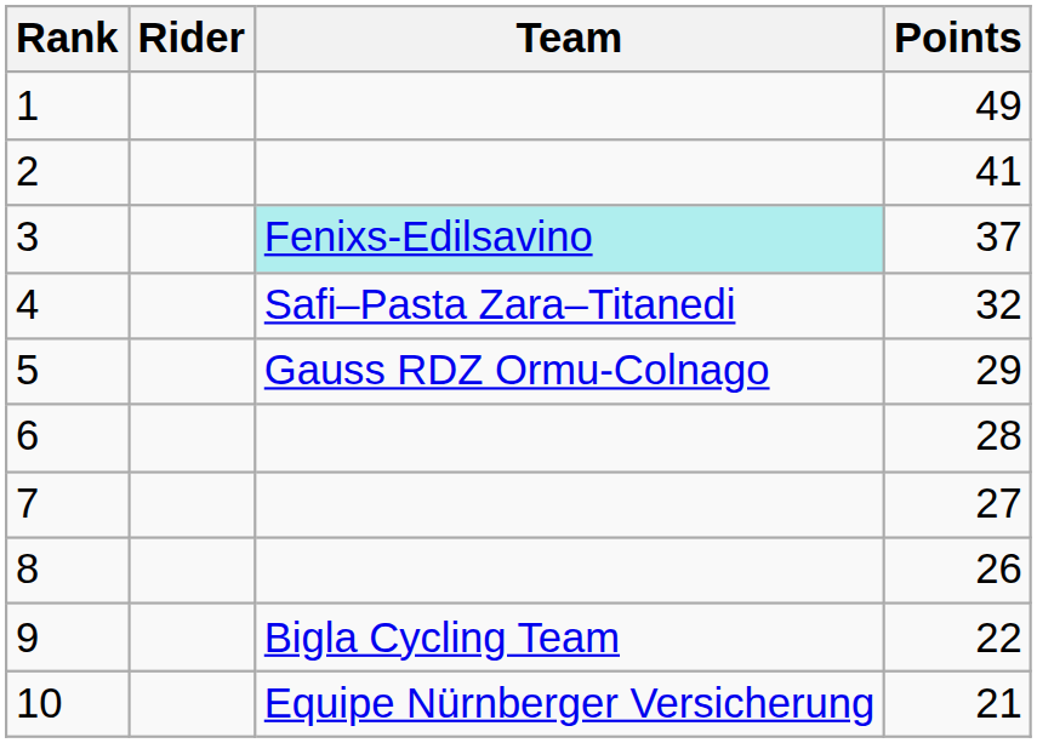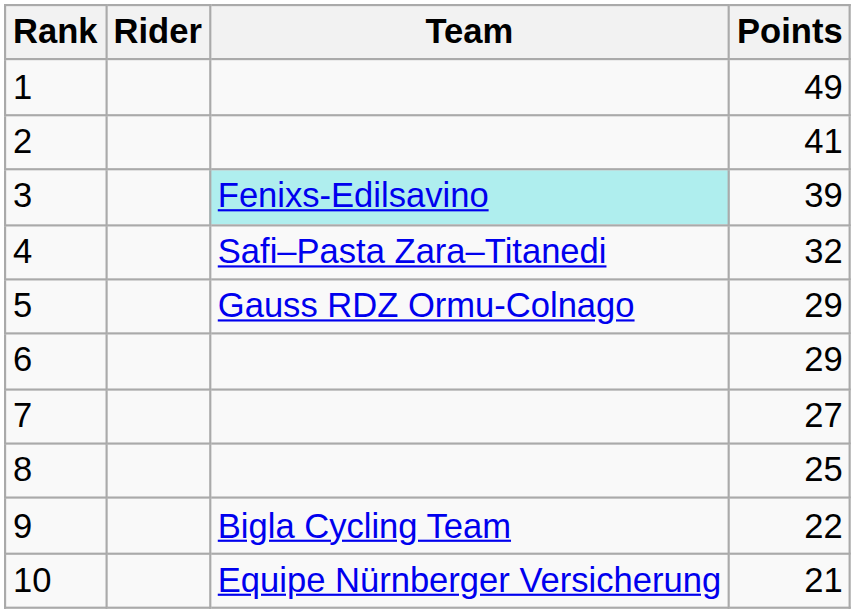 <table class="wikitable">
 <tr>
 <th>Rank</th>
 <th>Rider</th>
 <th>Team</th>
 <th>Points</th>
 </tr>
 <tr>
 <td>1</td>
 <td> </td>
 <td></td>
 <td style="text-align:right;">49</td>
 </tr>
 <tr>
 <td>2</td>
 <td> </td>
 <td></td>
 <td style="text-align:right;">41</td>
 </tr>
 <tr>
 <td>3</td>
 <td></td>
 <td style="background: paleturquoise;"><a href='#'>Fenixs-Edilsavino</a></td>
-<td style="text-align:right;">37</td>
+<td style="text-align:right;">39</td>
 </tr>
 <tr>
 <td>4</td>
 <td></td>
 <td><a href='#'>Safi–Pasta Zara–Titanedi</a></td>
 <td style="text-align:right;">32</td>
 </tr>
 <tr>
 <td>5</td>
 <td></td>
 <td><a href='#'>Gauss RDZ Ormu-Colnago</a></td>
 <td style="text-align:right;">29</td>
 </tr>
 <tr>
 <td>6</td>
 <td></td>
 <td></td>
-<td style="text-align:right;">28</td>
+<td style="text-align:right;">29</td>
 </tr>
 <tr>
 <td>7</td>
 <td></td>
 <td></td>
 <td style="text-align:right;">27</td>
 </tr>
 <tr>
 <td>8</td>
 <td></td>
 <td></td>
-<td style="text-align:right;">26</td>
+<td style="text-align:right;">25</td>
 </tr>
 <tr>
 <td>9</td>
 <td></td>
 <td><a href='#'>Bigla Cycling Team</a></td>
 <td style="text-align:right;">22</td>
 </tr>
 <tr>
 <td>10</td>
 <td></td>
 <td><a href='#'>Equipe Nürnberger Versicherung</a></td>
 <td style="text-align:right;">21</td>
 </tr>
 </table>
